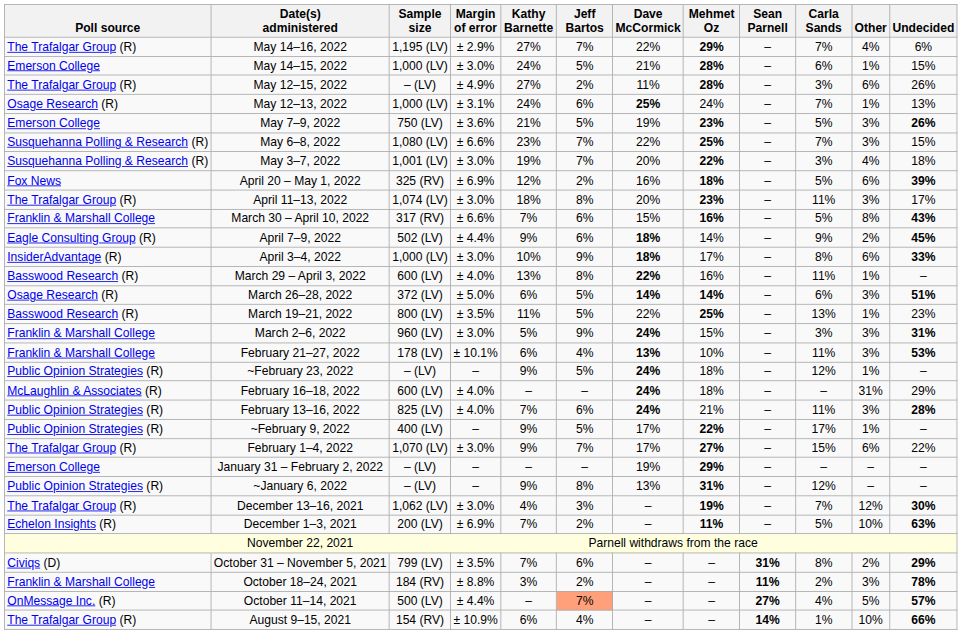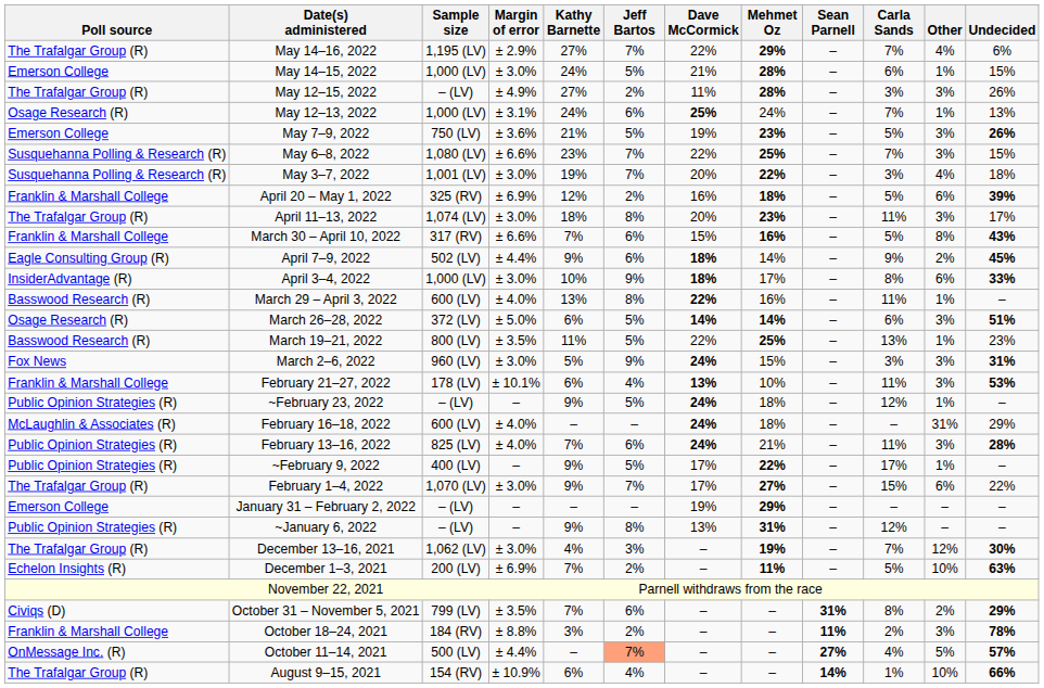 <table class="wikitable" style="font-size:90%;text-align:center;">
 <tr style="vertical-align:bottom">
 <th>Poll source</th>
 <th>Date(s)<br>administered</th>
 <th>Sample<br>size</th>
 <th>Margin<br>of error</th>
 <th style="width:60px;">Kathy<br>Barnette</th>
 <th style="width:60px;">Jeff<br>Bartos</th>
 <th style="width:60px;">Dave<br>McCormick</th>
 <th style="width:60px;">Mehmet<br>Oz</th>
 <th style="width:60px;">Sean<br>Parnell</th>
 <th style="width:60px;">Carla<br>Sands</th>
 <th>Other</th>
 <th>Undecided</th>
 </tr>
 <tr>
 <td style="text-align:left;"><a href='#'>The Trafalgar Group</a> (R)</td>
 <td>May 14–16, 2022</td>
 <td>1,195 (LV)</td>
 <td>± 2.9%</td>
 <td>27%</td>
 <td>7%</td>
 <td>22%</td>
 <td><strong>29%</strong></td>
 <td>–</td>
 <td>7%</td>
 <td>4%</td>
 <td>6%</td>
 </tr>
 <tr>
 <td style="text-align:left;"><a href='#'>Emerson College</a></td>
 <td>May 14–15, 2022</td>
 <td>1,000 (LV)</td>
 <td>± 3.0%</td>
 <td>24%</td>
 <td>5%</td>
 <td>21%</td>
 <td><strong>28%</strong></td>
 <td>–</td>
 <td>6%</td>
 <td>1%</td>
 <td>15%</td>
 </tr>
 <tr>
 <td style="text-align:left;"><a href='#'>The Trafalgar Group</a> (R)</td>
 <td>May 12–15, 2022</td>
 <td>– (LV)</td>
 <td>± 4.9%</td>
 <td>27%</td>
 <td>2%</td>
 <td>11%</td>
 <td><strong>28%</strong></td>
 <td>–</td>
 <td>3%</td>
-<td>6%</td>
+<td>3%</td>
 <td>26%</td>
 </tr>
 <tr>
 <td style="text-align:left;"><a href='#'>Osage Research</a> (R)</td>
 <td>May 12–13, 2022</td>
 <td>1,000 (LV)</td>
 <td>± 3.1%</td>
 <td>24%</td>
 <td>6%</td>
 <td><strong>25%</strong></td>
 <td>24%</td>
 <td>–</td>
 <td>7%</td>
 <td>1%</td>
 <td>13%</td>
 </tr>
 <tr>
 <td style="text-align:left;"><a href='#'>Emerson College</a></td>
 <td>May 7–9, 2022</td>
 <td>750 (LV)</td>
 <td>± 3.6%</td>
 <td>21%</td>
 <td>5%</td>
 <td>19%</td>
 <td><strong>23%</strong></td>
 <td>–</td>
 <td>5%</td>
 <td>3%</td>
 <td><strong>26%</strong></td>
 </tr>
 <tr>
 <td style="text-align:left;"><a href='#'>Susquehanna Polling & Research</a> (R)</td>
 <td>May 6–8, 2022</td>
 <td>1,080 (LV)</td>
 <td>± 6.6%</td>
 <td>23%</td>
 <td>7%</td>
 <td>22%</td>
 <td><strong>25%</strong></td>
 <td>–</td>
 <td>7%</td>
 <td>3%</td>
 <td>15%</td>
 </tr>
 <tr>
 <td style="text-align:left;"><a href='#'>Susquehanna Polling & Research</a> (R)</td>
 <td>May 3–7, 2022</td>
 <td>1,001 (LV)</td>
 <td>± 3.0%</td>
 <td>19%</td>
 <td>7%</td>
 <td>20%</td>
 <td><strong>22%</strong></td>
 <td>–</td>
 <td>3%</td>
 <td>4%</td>
 <td>18%</td>
 </tr>
 <tr>
-<td style="text-align:left;"><a href='#'>Fox News</a></td>
+<td style="text-align:left;"><a href='#'>Franklin & Marshall College</a></td>
 <td>April 20 – May 1, 2022</td>
 <td>325 (RV)</td>
 <td>± 6.9%</td>
 <td>12%</td>
 <td>2%</td>
 <td>16%</td>
 <td><strong>18%</strong></td>
 <td>–</td>
 <td>5%</td>
 <td>6%</td>
 <td><strong>39%</strong></td>
 </tr>
 <tr>
 <td style="text-align:left;"><a href='#'>The Trafalgar Group</a> (R)</td>
 <td>April 11–13, 2022</td>
 <td>1,074 (LV)</td>
 <td>± 3.0%</td>
 <td>18%</td>
 <td>8%</td>
 <td>20%</td>
 <td><strong>23%</strong></td>
 <td>–</td>
 <td>11%</td>
 <td>3%</td>
 <td>17%</td>
 </tr>
 <tr>
 <td style="text-align:left;"><a href='#'>Franklin & Marshall College</a></td>
 <td>March 30 – April 10, 2022</td>
 <td>317 (RV)</td>
 <td>± 6.6%</td>
 <td>7%</td>
 <td>6%</td>
 <td>15%</td>
 <td><strong>16%</strong></td>
 <td>–</td>
 <td>5%</td>
 <td>8%</td>
 <td><strong>43%</strong></td>
 </tr>
 <tr>
 <td style="text-align:left;"><a href='#'>Eagle Consulting Group</a> (R)</td>
 <td>April 7–9, 2022</td>
 <td>502 (LV)</td>
 <td>± 4.4%</td>
 <td>9%</td>
 <td>6%</td>
 <td><strong>18%</strong></td>
 <td>14%</td>
 <td>–</td>
 <td>9%</td>
 <td>2%</td>
 <td><strong>45%</strong></td>
 </tr>
 <tr>
 <td style="text-align:left;"><a href='#'>InsiderAdvantage</a> (R)</td>
 <td>April 3–4, 2022</td>
 <td>1,000 (LV)</td>
 <td>± 3.0%</td>
 <td>10%</td>
 <td>9%</td>
 <td><strong>18%</strong></td>
 <td>17%</td>
 <td>–</td>
 <td>8%</td>
 <td>6%</td>
 <td><strong>33%</strong></td>
 </tr>
 <tr>
 <td style="text-align:left;"><a href='#'>Basswood Research</a> (R)</td>
 <td>March 29 – April 3, 2022</td>
 <td>600 (LV)</td>
 <td>± 4.0%</td>
 <td>13%</td>
 <td>8%</td>
 <td><strong>22%</strong></td>
 <td>16%</td>
 <td>–</td>
 <td>11%</td>
 <td>1%</td>
 <td>–</td>
 </tr>
 <tr>
 <td style="text-align:left;"><a href='#'>Osage Research</a> (R)</td>
 <td>March 26–28, 2022</td>
 <td>372 (LV)</td>
 <td>± 5.0%</td>
 <td>6%</td>
 <td>5%</td>
 <td><strong>14%</strong></td>
 <td><strong>14%</strong></td>
 <td>–</td>
 <td>6%</td>
 <td>3%</td>
 <td><strong>51%</strong></td>
 </tr>
 <tr>
 <td style="text-align:left;"><a href='#'>Basswood Research</a> (R)</td>
 <td>March 19–21, 2022</td>
 <td>800 (LV)</td>
 <td>± 3.5%</td>
 <td>11%</td>
 <td>5%</td>
 <td>22%</td>
 <td><strong>25%</strong></td>
 <td>–</td>
 <td>13%</td>
 <td>1%</td>
 <td>23%</td>
 </tr>
 <tr>
-<td style="text-align:left;"><a href='#'>Franklin & Marshall College</a></td>
+<td style="text-align:left;"><a href='#'>Fox News</a></td>
 <td>March 2–6, 2022</td>
 <td>960 (LV)</td>
 <td>± 3.0%</td>
 <td>5%</td>
 <td>9%</td>
 <td><strong>24%</strong></td>
 <td>15%</td>
 <td>–</td>
 <td>3%</td>
 <td>3%</td>
 <td><strong>31%</strong></td>
 </tr>
 <tr>
 <td style="text-align:left;"><a href='#'>Franklin & Marshall College</a></td>
 <td>February 21–27, 2022</td>
 <td>178 (LV)</td>
 <td>± 10.1%</td>
 <td>6%</td>
 <td>4%</td>
 <td><strong>13%</strong></td>
 <td>10%</td>
 <td>–</td>
 <td>11%</td>
 <td>3%</td>
 <td><strong>53%</strong></td>
 </tr>
 <tr>
 <td style="text-align:left;"><a href='#'>Public Opinion Strategies</a> (R)</td>
 <td>~February 23, 2022</td>
 <td>– (LV)</td>
 <td>–</td>
 <td>9%</td>
 <td>5%</td>
 <td><strong>24%</strong></td>
 <td>18%</td>
 <td>–</td>
 <td>12%</td>
 <td>1%</td>
 <td>–</td>
 </tr>
 <tr>
 <td style="text-align:left;"><a href='#'>McLaughlin & Associates</a> (R)</td>
 <td>February 16–18, 2022</td>
 <td>600 (LV)</td>
 <td>± 4.0%</td>
 <td>–</td>
 <td>–</td>
 <td><strong>24%</strong></td>
 <td>18%</td>
 <td>–</td>
 <td>–</td>
 <td>31%</td>
 <td>29%</td>
 </tr>
 <tr>
 <td style="text-align:left;"><a href='#'>Public Opinion Strategies</a> (R)</td>
 <td>February 13–16, 2022</td>
 <td>825 (LV)</td>
 <td>± 4.0%</td>
 <td>7%</td>
 <td>6%</td>
 <td><strong>24%</strong></td>
 <td>21%</td>
 <td>–</td>
 <td>11%</td>
 <td>3%</td>
 <td><strong>28%</strong></td>
 </tr>
 <tr>
 <td style="text-align:left;"><a href='#'>Public Opinion Strategies</a> (R)</td>
 <td>~February 9, 2022</td>
 <td>400 (LV)</td>
 <td>–</td>
 <td>9%</td>
 <td>5%</td>
 <td>17%</td>
 <td><strong>22%</strong></td>
 <td>–</td>
 <td>17%</td>
 <td>1%</td>
 <td>–</td>
 </tr>
 <tr>
 <td style="text-align:left;"><a href='#'>The Trafalgar Group</a> (R)</td>
 <td>February 1–4, 2022</td>
 <td>1,070 (LV)</td>
 <td>± 3.0%</td>
 <td>9%</td>
 <td>7%</td>
 <td>17%</td>
 <td><strong>27%</strong></td>
 <td>–</td>
 <td>15%</td>
 <td>6%</td>
 <td>22%</td>
 </tr>
 <tr>
 <td style="text-align:left;"><a href='#'>Emerson College</a></td>
 <td>January 31 – February 2, 2022</td>
 <td>– (LV)</td>
 <td>–</td>
 <td>–</td>
 <td>–</td>
 <td>19%</td>
 <td><strong>29%</strong></td>
 <td>–</td>
 <td>–</td>
 <td>–</td>
 <td>–</td>
 </tr>
 <tr>
 <td style="text-align:left;"><a href='#'>Public Opinion Strategies</a> (R)</td>
 <td>~January 6, 2022</td>
 <td>– (LV)</td>
 <td>–</td>
 <td>9%</td>
 <td>8%</td>
 <td>13%</td>
 <td><strong>31%</strong></td>
 <td>–</td>
 <td>12%</td>
 <td>–</td>
 <td>–</td>
 </tr>
 <tr>
 <td style="text-align:left;"><a href='#'>The Trafalgar Group</a> (R)</td>
 <td>December 13–16, 2021</td>
 <td>1,062 (LV)</td>
 <td>± 3.0%</td>
 <td>4%</td>
 <td>3%</td>
 <td>–</td>
 <td><strong>19%</strong></td>
 <td>–</td>
 <td>7%</td>
 <td>12%</td>
 <td><strong>30%</strong></td>
 </tr>
 <tr>
 <td style="text-align:left;"><a href='#'>Echelon Insights</a> (R)</td>
 <td>December 1–3, 2021</td>
 <td>200 (LV)</td>
 <td>± 6.9%</td>
 <td>7%</td>
 <td>2%</td>
 <td>–</td>
 <td><strong>11%</strong></td>
 <td>–</td>
 <td>5%</td>
 <td>10%</td>
 <td><strong>63%</strong></td>
 </tr>
 <tr style="background:lightyellow;">
 <td style="border-right-style:hidden; background:lightyellow;"></td>
 <td style="border-right-style:hidden; ">November 22, 2021</td>
 <td colspan="17">Parnell withdraws from the race</td>
 </tr>
 <tr>
 <td style="text-align:left;"><a href='#'>Civiqs</a> (D)</td>
 <td>October 31 – November 5, 2021</td>
 <td>799 (LV)</td>
 <td>± 3.5%</td>
 <td>7%</td>
 <td>6%</td>
 <td>–</td>
 <td>–</td>
 <td><strong>31%</strong></td>
 <td>8%</td>
 <td>2%</td>
 <td><strong>29%</strong></td>
 </tr>
 <tr>
 <td style="text-align:left;"><a href='#'>Franklin & Marshall College</a></td>
 <td>October 18–24, 2021</td>
 <td>184 (RV)</td>
 <td>± 8.8%</td>
 <td>3%</td>
 <td>2%</td>
 <td>–</td>
 <td>–</td>
 <td><strong>11%</strong></td>
 <td>2%</td>
 <td>3%</td>
 <td><strong>78%</strong></td>
 </tr>
 <tr>
 <td style="text-align:left;"><a href='#'>OnMessage Inc.</a> (R)</td>
 <td>October 11–14, 2021</td>
 <td>500 (LV)</td>
 <td>± 4.4%</td>
 <td>–</td>
 <td style="background: lightsalmon;">7%</td>
 <td>–</td>
 <td>–</td>
 <td><strong>27%</strong></td>
 <td>4%</td>
 <td>5%</td>
 <td><strong>57%</strong></td>
 </tr>
 <tr>
 <td style="text-align:left;"><a href='#'>The Trafalgar Group</a> (R)</td>
 <td>August 9–15, 2021</td>
 <td>154 (RV)</td>
 <td>± 10.9%</td>
 <td>6%</td>
 <td>4%</td>
 <td>–</td>
 <td>–</td>
 <td><strong>14%</strong></td>
 <td>1%</td>
 <td>10%</td>
 <td><strong>66%</strong></td>
 </tr>
 </table>
